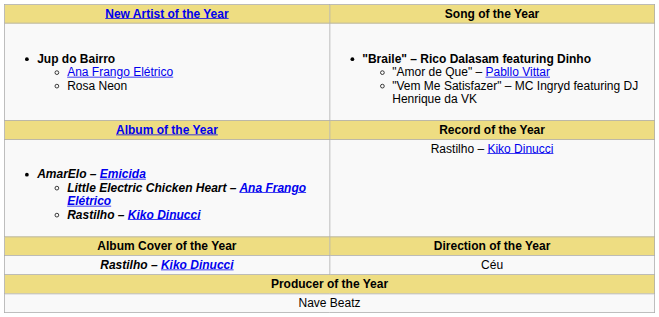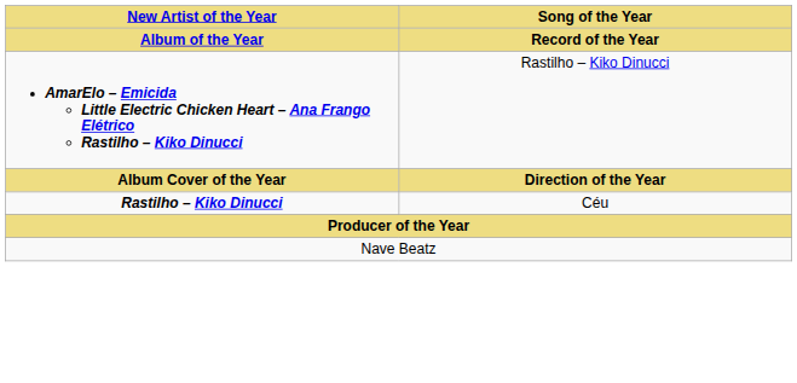 <table class=wikitable>
 <tr>
 <th style="background:#EEDD82;width:20%"><a href='#'>New Artist of the Year</a></th>
 <th style="background:#EEDD82;width:20%">Song of the Year</th>
-</tr>
-<tr>
-<td valign="top"><br><ul><li><strong>Jup do Bairro</strong><ul><li><a href='#'>Ana Frango Elétrico</a></li><li>Rosa Neon</li></ul></li></ul></td>
-<td valign="top"><br><ul><li><strong>"Braile" – Rico Dalasam featuring Dinho</strong><ul><li>"Amor de Que" – <a href='#'>Pabllo Vittar</a></li><li>"Vem Me Satisfazer" – MC Ingryd featuring DJ Henrique da VK</li></ul></li></ul></td>
 </tr>
 <tr>
 <th style="background:#EEDD82;width:20%"><a href='#'>Album of the Year</a></th>
 <th style="background:#EEDD82;width:20%">Record of the Year</th>
 </tr>
 <tr>
 <td valign="top"><br><ul><li><strong><em>AmarElo<em> – <a href='#'>Emicida</a><strong><ul><li></em>Little Electric Chicken Heart<em> – <a href='#'>Ana Frango Elétrico</a></li><li></em>Rastilho<em> – <a href='#'>Kiko Dinucci</a></li></ul></li></ul></td>
 <td valign="top" align="center"></em></strong>Rastilho</em> – <a href='#'>Kiko Dinucci</a></strong></td>
 </tr>
 <tr>
 <th style="background:#EEDD82;width:20%">Album Cover of the Year</th>
 <th style="background:#EEDD82;width:20%">Direction of the Year</th>
 </tr>
 <tr>
 <td valign="top" align="center"><strong><em>Rastilho<em> – <a href='#'>Kiko Dinucci</a><strong></td>
 <td valign="top" align="center"></strong>Céu<strong></td>
 </tr>
 <tr>
 <th colspan="2" style="background:#EEDD82;width:20%">Producer of the Year</th>
 </tr>
 <tr>
 <td colspan="2" valign="top" align="center"></strong>Nave Beatz<strong></td>
 </tr>
 </table>
